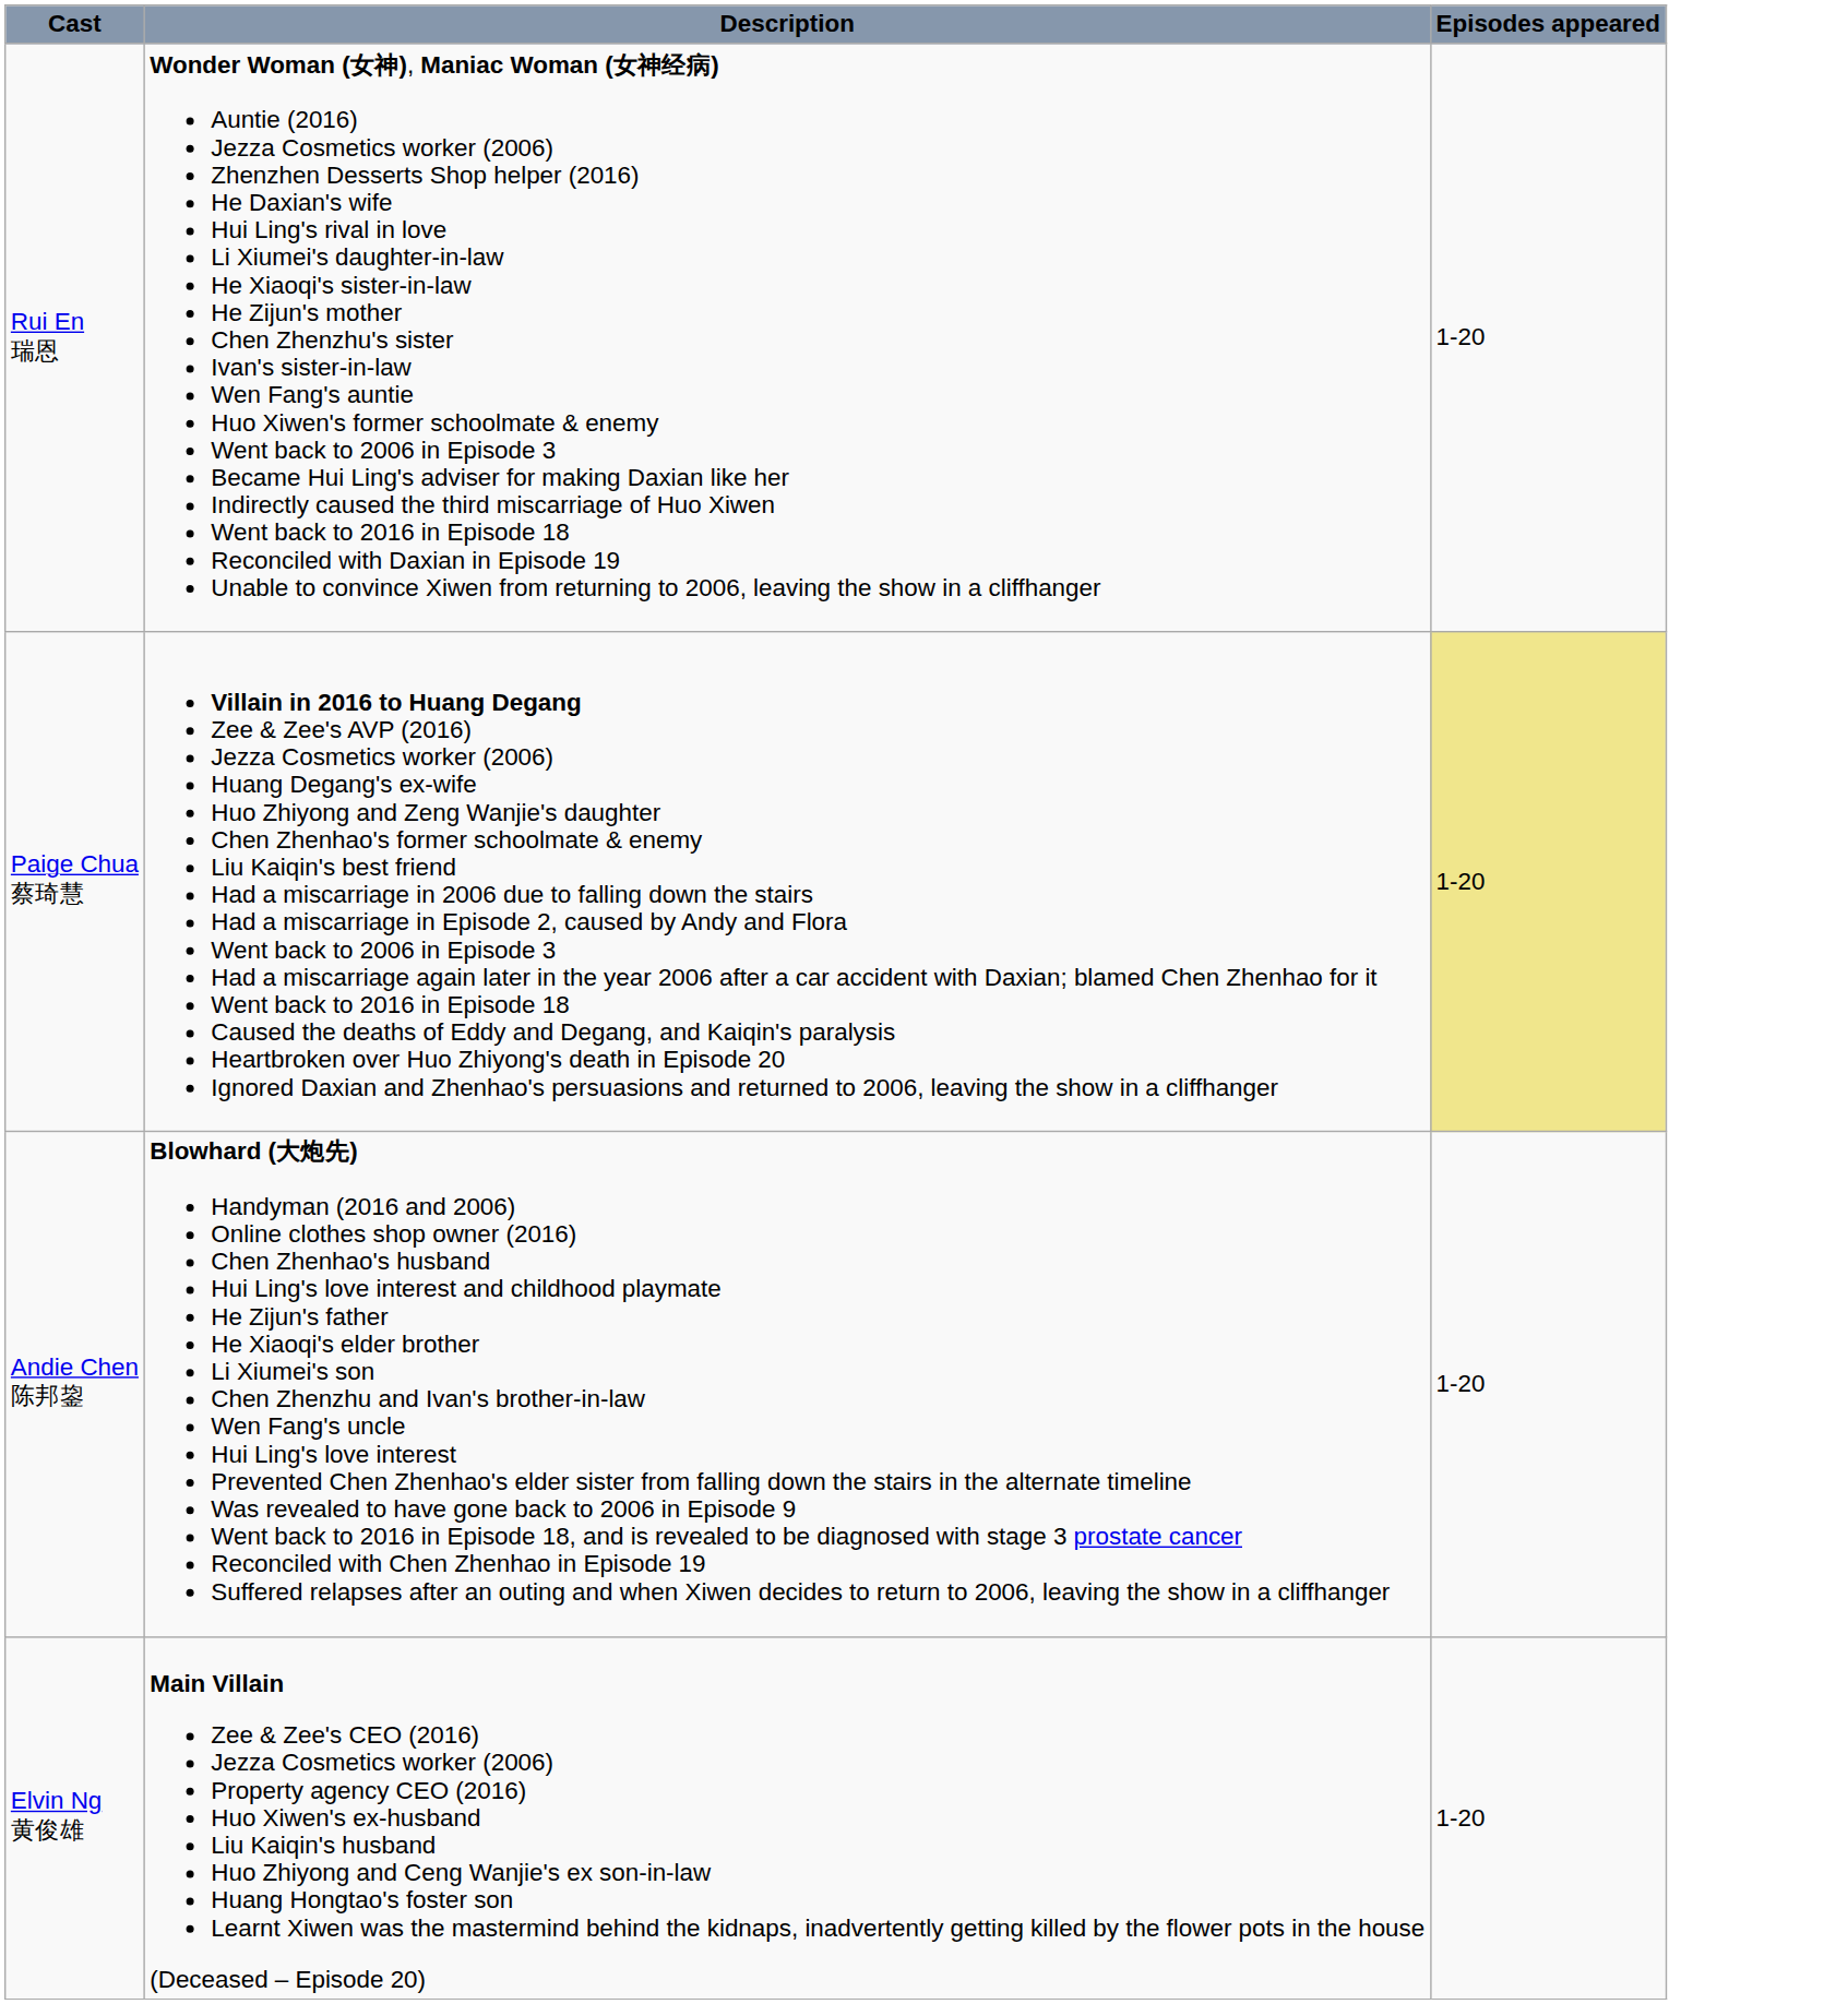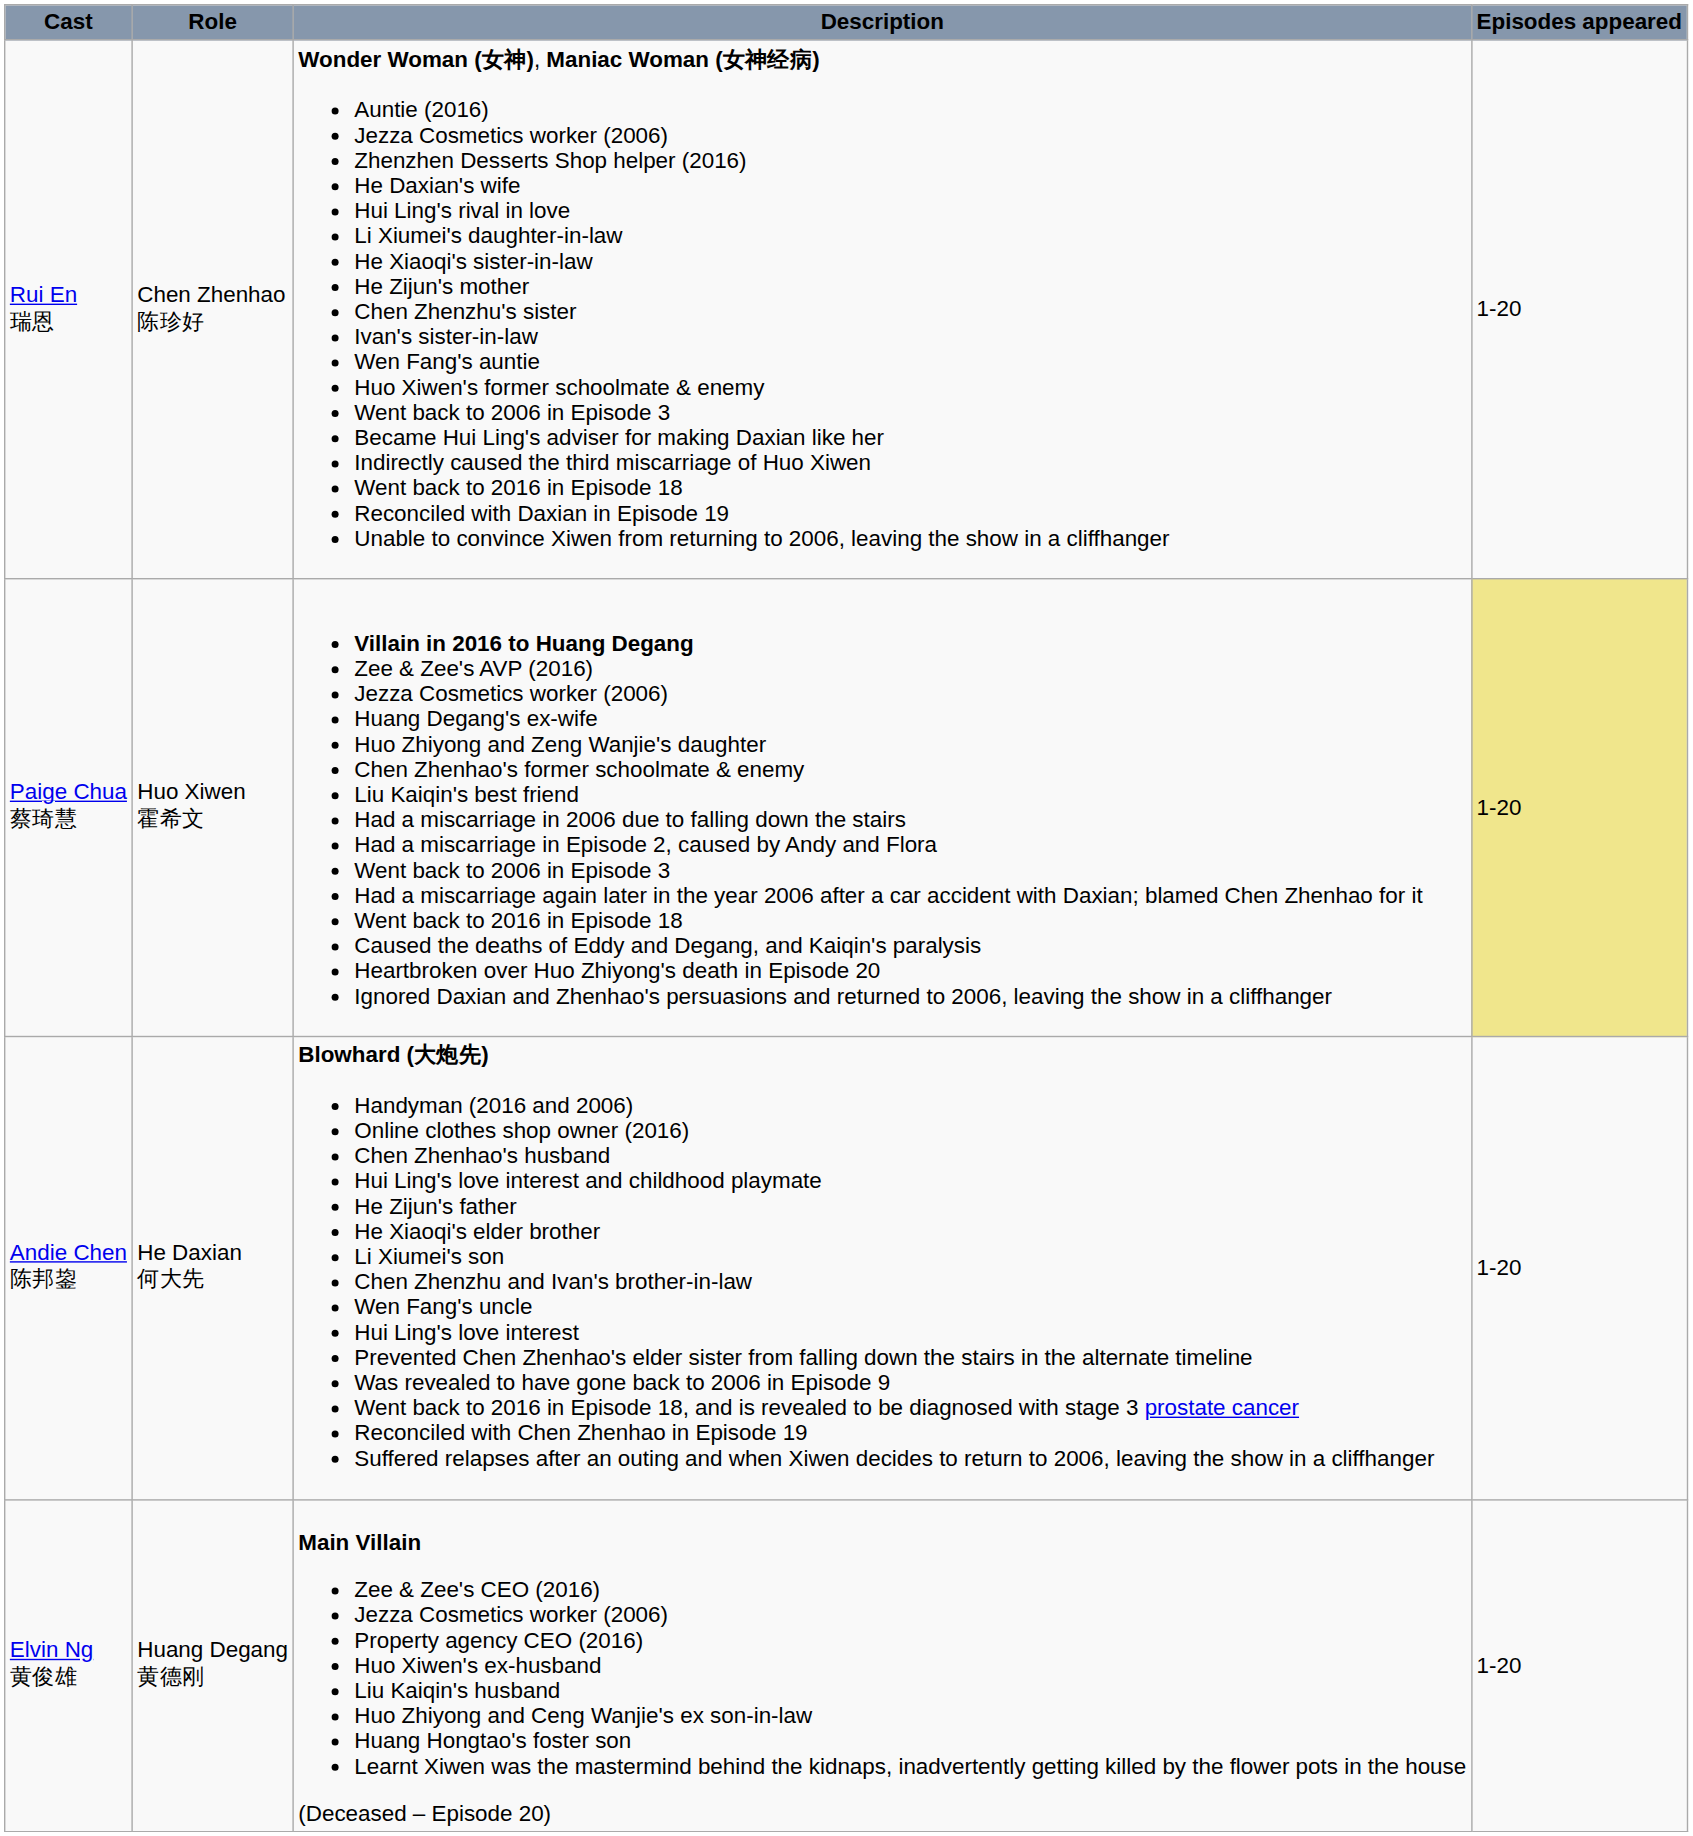 <table class="wikitable">
 <tr>
 <th style="background:#8697AC">Cast</th>
+<th style="background:#8697AC">Role</th>
 <th style="background:#8697AC">Description</th>
 <th style="background:#8697AC">Episodes appeared</th>
 </tr>
 <tr>
 <td><a href='#'>Rui En</a><br>瑞恩</td>
+<td>Chen Zhenhao<br>陈珍好</td>
 <td><strong>Wonder Woman (女神)</strong>, <strong>Maniac Woman (女神经病)</strong><br><ul><li>Auntie (2016)</li><li>Jezza Cosmetics worker (2006)</li><li>Zhenzhen Desserts Shop helper (2016)</li><li>He Daxian's wife</li><li>Hui Ling's rival in love</li><li>Li Xiumei's daughter-in-law</li><li>He Xiaoqi's sister-in-law</li><li>He Zijun's mother</li><li>Chen Zhenzhu's sister</li><li>Ivan's sister-in-law</li><li>Wen Fang's auntie</li><li>Huo Xiwen's former schoolmate & enemy</li><li>Went back to 2006 in Episode 3</li><li>Became Hui Ling's adviser for making Daxian like her</li><li>Indirectly caused the third miscarriage of Huo Xiwen</li><li>Went back to 2016 in Episode 18</li><li>Reconciled with Daxian in Episode 19</li><li>Unable to convince Xiwen from returning to 2006, leaving the show in a cliffhanger</li></ul></td>
 <td>1-20</td>
 </tr>
 <tr>
 <td><a href='#'>Paige Chua</a><br>蔡琦慧</td>
+<td>Huo Xiwen<br>霍希文</td>
 <td><br><ul><li><strong>Villain in 2016 to Huang Degang</strong></li><li>Zee & Zee's AVP (2016)</li><li>Jezza Cosmetics worker (2006)</li><li>Huang Degang's ex-wife</li><li>Huo Zhiyong and Zeng Wanjie's daughter</li><li>Chen Zhenhao's former schoolmate & enemy</li><li>Liu Kaiqin's best friend</li><li>Had a miscarriage in 2006 due to falling down the stairs</li><li>Had a miscarriage in Episode 2, caused by Andy and Flora</li><li>Went back to 2006 in Episode 3</li><li>Had a miscarriage again later in the year 2006 after a car accident with Daxian; blamed Chen Zhenhao for it</li><li>Went back to 2016 in Episode 18</li><li>Caused the deaths of Eddy and Degang, and Kaiqin's paralysis</li><li>Heartbroken over Huo Zhiyong's death in Episode 20</li><li>Ignored Daxian and Zhenhao's persuasions and returned to 2006, leaving the show in a cliffhanger</li></ul></td>
 <td style="background: khaki;">1-20</td>
 </tr>
 <tr>
 <td><a href='#'>Andie Chen</a><br>陈邦鋆</td>
+<td>He Daxian <br> 何大先</td>
 <td><strong>Blowhard (大炮先)</strong><br><ul><li>Handyman (2016 and 2006)</li><li>Online clothes shop owner (2016)</li><li>Chen Zhenhao's husband</li><li>Hui Ling's love interest and childhood playmate</li><li>He Zijun's father</li><li>He Xiaoqi's elder brother</li><li>Li Xiumei's son</li><li>Chen Zhenzhu and Ivan's brother-in-law</li><li>Wen Fang's uncle</li><li>Hui Ling's love interest</li><li>Prevented Chen Zhenhao's elder sister from falling down the stairs in the alternate timeline</li><li>Was revealed to have gone back to 2006 in Episode 9</li><li>Went back to 2016 in Episode 18, and is revealed to be diagnosed with stage 3 <a href='#'>prostate cancer</a></li><li>Reconciled with Chen Zhenhao in Episode 19</li><li>Suffered relapses after an outing and when Xiwen decides to return to 2006, leaving the show in a cliffhanger</li></ul></td>
 <td>1-20</td>
 </tr>
 <tr>
 <td><a href='#'>Elvin Ng</a><br>黄俊雄</td>
+<td>Huang Degang<br>黄德刚</td>
 <td><br><strong>Main Villain</strong><ul><li>Zee & Zee's CEO (2016)</li><li>Jezza Cosmetics worker (2006)</li><li>Property agency CEO (2016)</li><li>Huo Xiwen's ex-husband</li><li>Liu Kaiqin's husband</li><li>Huo Zhiyong and Ceng Wanjie's ex son-in-law</li><li>Huang Hongtao's foster son</li><li>Learnt Xiwen was the mastermind behind the kidnaps, inadvertently getting killed by the flower pots in the house</li></ul>(Deceased – Episode 20)</td>
 <td>1-20</td>
 </tr>
 </table>
